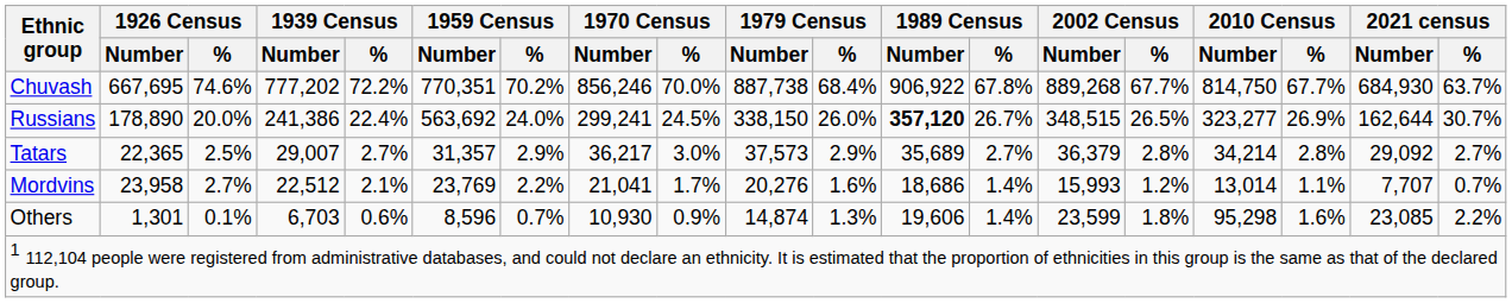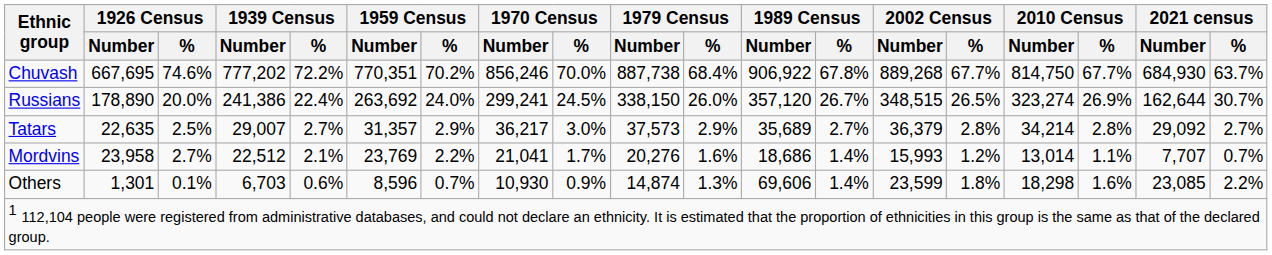 <table class="wikitable" style="text-align: right;">
 <tr bgcolor="#e0e0e0">
 <th rowspan="2">Ethnic<br>group</th>
 <th colspan="2">1926 Census</th>
 <th colspan="2">1939 Census</th>
 <th colspan="2">1959 Census</th>
 <th colspan="2">1970 Census</th>
 <th colspan="2">1979 Census</th>
 <th colspan="2">1989 Census</th>
 <th colspan="2">2002 Census</th>
 <th colspan="2">2010 Census</th>
 <th colspan="2">2021 census</th>
 </tr>
 <tr bgcolor="#e0e0e0">
 <th>Number</th>
 <th>%</th>
 <th>Number</th>
 <th>%</th>
 <th>Number</th>
 <th>%</th>
 <th>Number</th>
 <th>%</th>
 <th>Number</th>
 <th>%</th>
 <th>Number</th>
 <th>%</th>
 <th>Number</th>
 <th>%</th>
 <th>Number</th>
 <th>%</th>
 <th>Number</th>
 <th>%</th>
 </tr>
 <tr>
 <td align="left"><a href='#'>Chuvash</a></td>
 <td>667,695</td>
 <td>74.6%</td>
 <td>777,202</td>
 <td>72.2%</td>
 <td>770,351</td>
 <td>70.2%</td>
 <td>856,246</td>
 <td>70.0%</td>
 <td>887,738</td>
 <td>68.4%</td>
 <td>906,922</td>
 <td>67.8%</td>
 <td>889,268</td>
 <td>67.7%</td>
 <td>814,750</td>
 <td>67.7%</td>
 <td>684,930</td>
 <td>63.7%</td>
 </tr>
 <tr>
 <td align="left"><a href='#'>Russians</a></td>
 <td>178,890</td>
 <td>20.0%</td>
 <td>241,386</td>
 <td>22.4%</td>
-<td>563,692</td>
+<td>263,692</td>
 <td>24.0%</td>
 <td>299,241</td>
 <td>24.5%</td>
 <td>338,150</td>
 <td>26.0%</td>
-<td><strong>357,120</strong></td>
+<td>357,120</td>
 <td>26.7%</td>
 <td>348,515</td>
 <td>26.5%</td>
-<td>323,277</td>
+<td>323,274</td>
 <td>26.9%</td>
 <td>162,644</td>
 <td>30.7%</td>
 </tr>
 <tr>
 <td align="left"><a href='#'>Tatars</a></td>
-<td>22,365</td>
+<td>22,635</td>
 <td>2.5%</td>
 <td>29,007</td>
 <td>2.7%</td>
 <td>31,357</td>
 <td>2.9%</td>
 <td>36,217</td>
 <td>3.0%</td>
 <td>37,573</td>
 <td>2.9%</td>
 <td>35,689</td>
 <td>2.7%</td>
 <td>36,379</td>
 <td>2.8%</td>
 <td>34,214</td>
 <td>2.8%</td>
 <td>29,092</td>
 <td>2.7%</td>
 </tr>
 <tr>
 <td align="left"><a href='#'>Mordvins</a></td>
 <td>23,958</td>
 <td>2.7%</td>
 <td>22,512</td>
 <td>2.1%</td>
 <td>23,769</td>
 <td>2.2%</td>
 <td>21,041</td>
 <td>1.7%</td>
 <td>20,276</td>
 <td>1.6%</td>
 <td>18,686</td>
 <td>1.4%</td>
 <td>15,993</td>
 <td>1.2%</td>
 <td>13,014</td>
 <td>1.1%</td>
 <td>7,707</td>
 <td>0.7%</td>
 </tr>
 <tr>
 <td align="left">Others</td>
 <td>1,301</td>
 <td>0.1%</td>
 <td>6,703</td>
 <td>0.6%</td>
 <td>8,596</td>
 <td>0.7%</td>
 <td>10,930</td>
 <td>0.9%</td>
 <td>14,874</td>
 <td>1.3%</td>
-<td>19,606</td>
+<td>69,606</td>
 <td>1.4%</td>
 <td>23,599</td>
 <td>1.8%</td>
-<td>95,298</td>
+<td>18,298</td>
 <td>1.6%</td>
 <td>23,085</td>
 <td>2.2%</td>
 </tr>
 <tr>
 <td align="left" colspan="19"><sup>1</sup> <small>112,104 people were registered from administrative databases, and could not declare an ethnicity. It is estimated that the proportion of ethnicities in this group is the same as that of the declared group.</small></td>
 </tr>
 </table>
